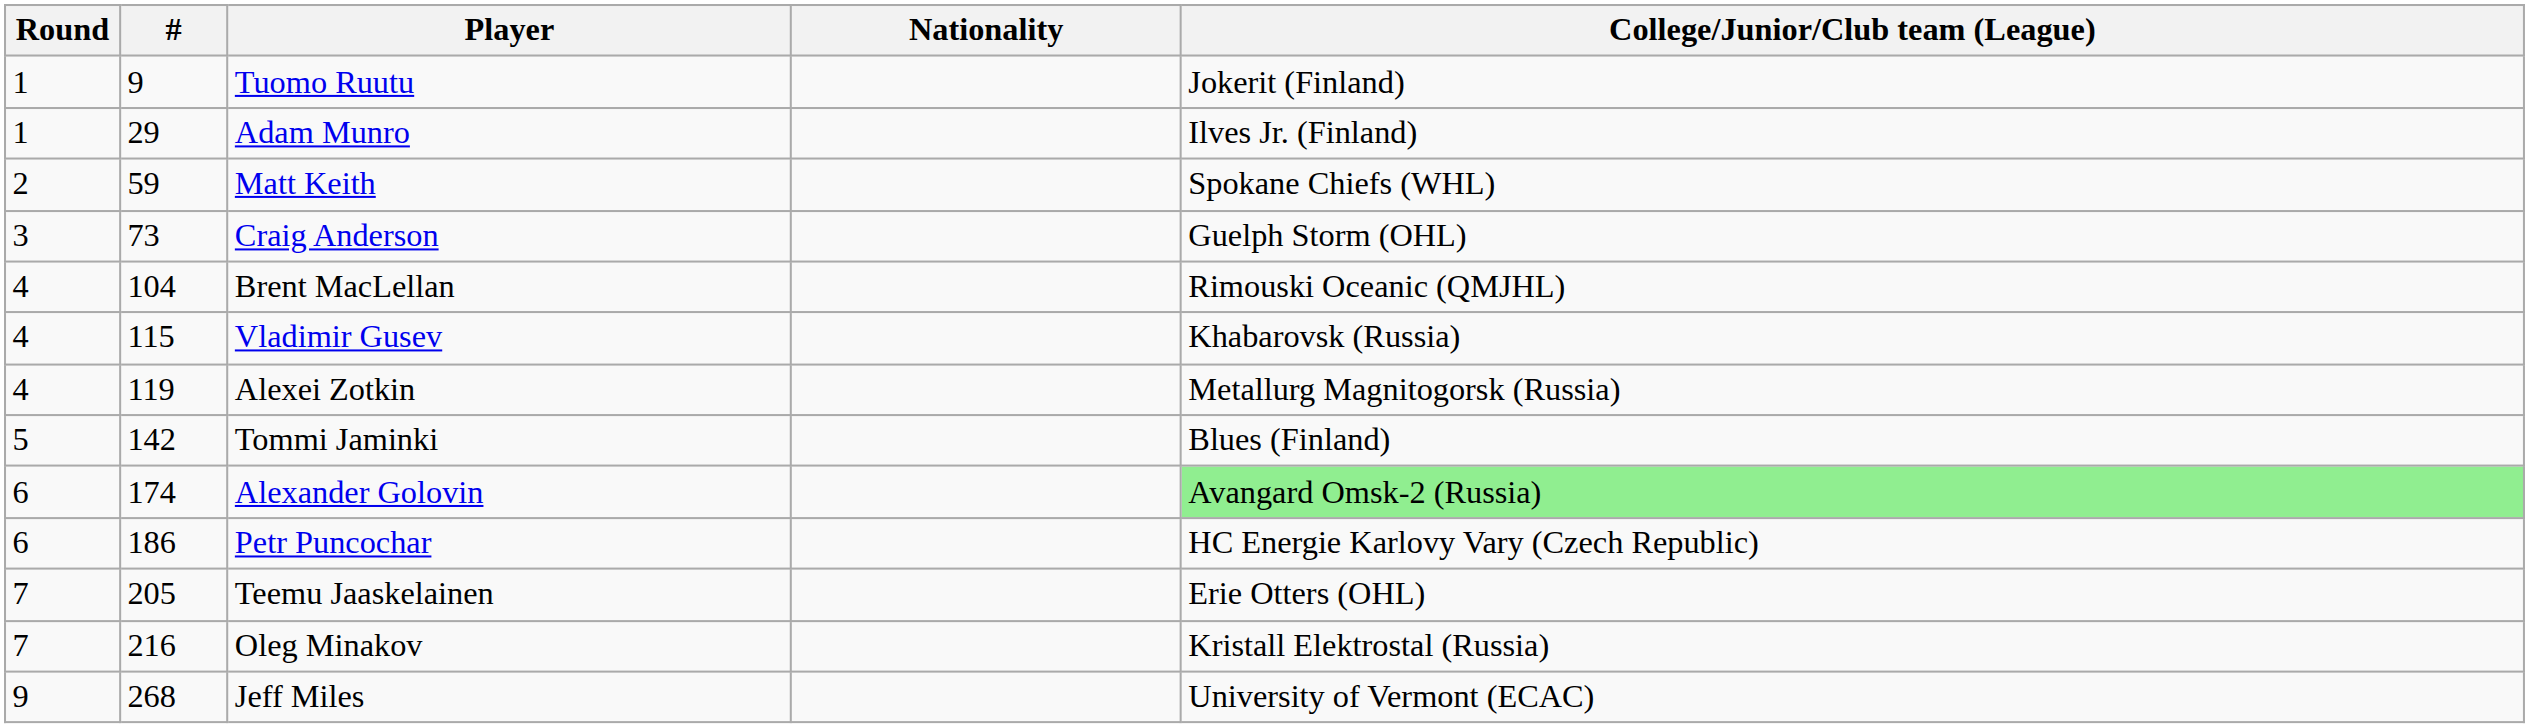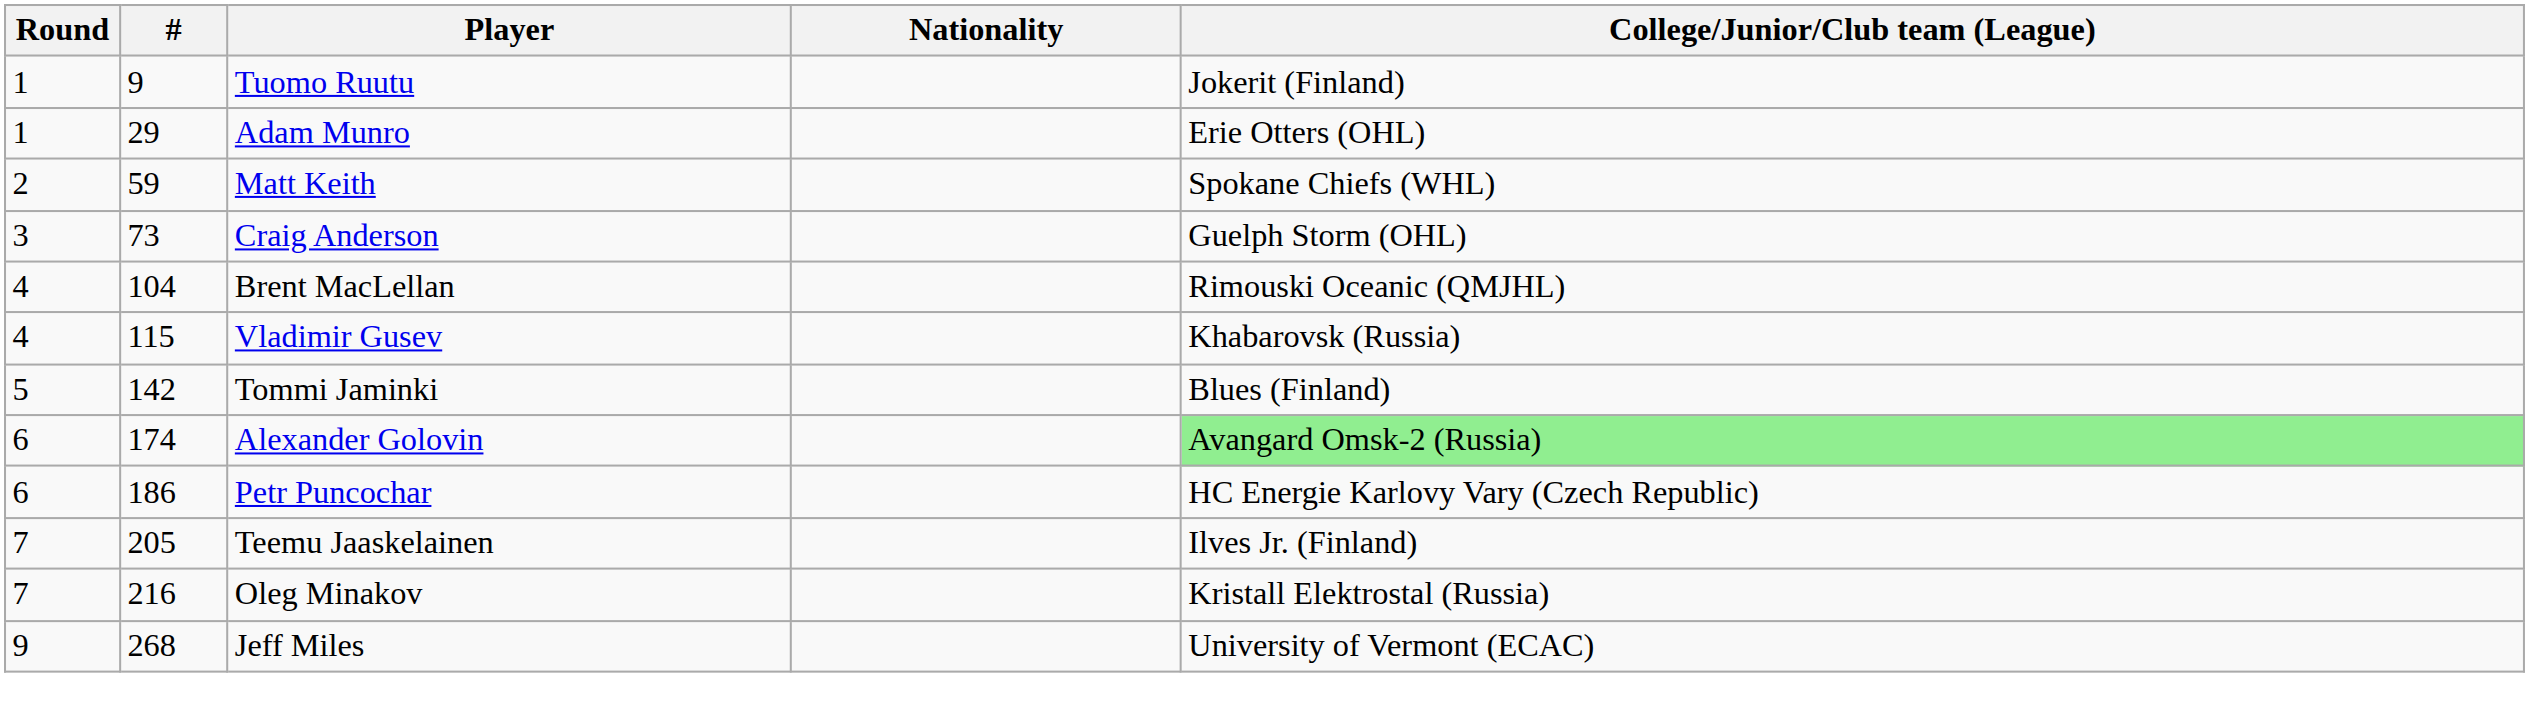 <table class="wikitable">
 <tr align="center">
 <th bgcolor="#DDDDFF" width="4.0%">Round</th>
 <th bgcolor="#DDDDFF" width="4.0%">#</th>
 <th bgcolor="#DDDDFF" width="21.0%">Player</th>
 <th bgcolor="#DDDDFF" width="14.5%">Nationality</th>
 <th bgcolor="#DDDDFF" width="50.0%">College/Junior/Club team (League)</th>
 </tr>
 <tr>
 <td>1</td>
 <td>9</td>
 <td><a href='#'>Tuomo Ruutu</a></td>
 <td></td>
 <td>Jokerit (Finland)</td>
 </tr>
 <tr>
 <td>1</td>
 <td>29</td>
 <td><a href='#'>Adam Munro</a></td>
 <td></td>
-<td>Ilves Jr. (Finland)</td>
+<td>Erie Otters (OHL)</td>
 </tr>
 <tr>
 <td>2</td>
 <td>59</td>
 <td><a href='#'>Matt Keith</a></td>
 <td></td>
 <td>Spokane Chiefs (WHL)</td>
 </tr>
 <tr>
 <td>3</td>
 <td>73</td>
 <td><a href='#'>Craig Anderson</a></td>
 <td></td>
 <td>Guelph Storm (OHL)</td>
 </tr>
 <tr>
 <td>4</td>
 <td>104</td>
 <td>Brent MacLellan</td>
 <td></td>
 <td>Rimouski Oceanic (QMJHL)</td>
 </tr>
 <tr>
 <td>4</td>
 <td>115</td>
 <td><a href='#'>Vladimir Gusev</a></td>
 <td></td>
 <td>Khabarovsk (Russia)</td>
 </tr>
 <tr>
-<td>4</td>
-<td>119</td>
-<td>Alexei Zotkin</td>
-<td></td>
-<td>Metallurg Magnitogorsk (Russia)</td>
-</tr>
-<tr>
 <td>5</td>
 <td>142</td>
 <td>Tommi Jaminki</td>
 <td></td>
 <td>Blues (Finland)</td>
 </tr>
 <tr>
 <td>6</td>
 <td>174</td>
 <td><a href='#'>Alexander Golovin</a></td>
 <td></td>
 <td style="background: lightgreen;">Avangard Omsk-2 (Russia)</td>
 </tr>
 <tr>
 <td>6</td>
 <td>186</td>
 <td><a href='#'>Petr Puncochar</a></td>
 <td></td>
 <td>HC Energie Karlovy Vary (Czech Republic)</td>
 </tr>
 <tr>
 <td>7</td>
 <td>205</td>
 <td>Teemu Jaaskelainen</td>
 <td></td>
-<td>Erie Otters (OHL)</td>
+<td>Ilves Jr. (Finland)</td>
 </tr>
 <tr>
 <td>7</td>
 <td>216</td>
 <td>Oleg Minakov</td>
 <td></td>
 <td>Kristall Elektrostal (Russia)</td>
 </tr>
 <tr>
 <td>9</td>
 <td>268</td>
 <td>Jeff Miles</td>
 <td></td>
 <td>University of Vermont (ECAC)</td>
 </tr>
 </table>
